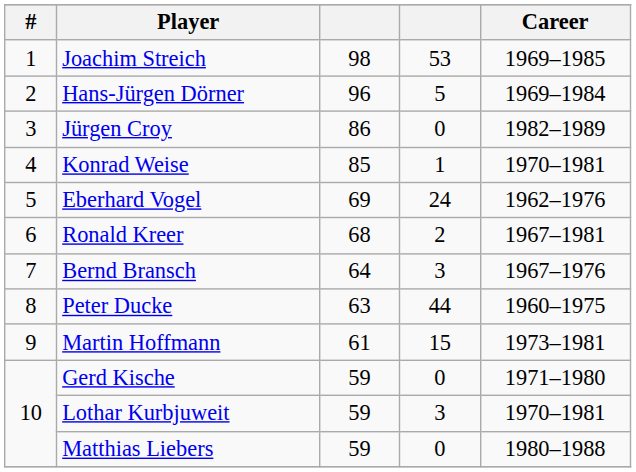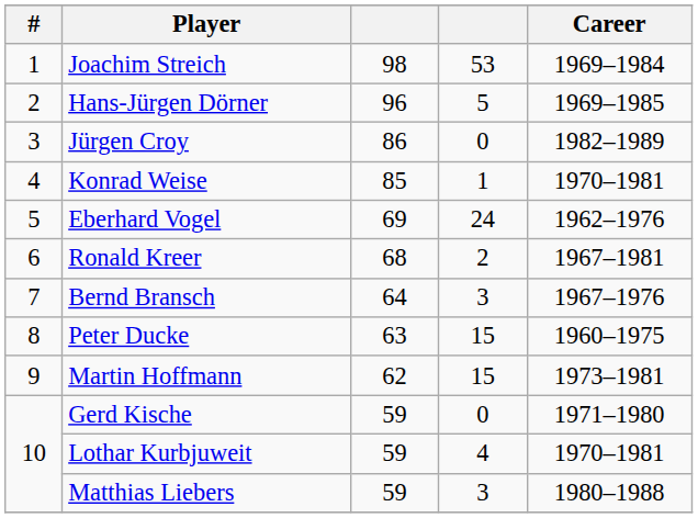 <table class="wikitable sortable" style="text-align:center;">
 <tr>
 </tr>
 <tr>
 <th width=30>#</th>
 <th width=180>Player</th>
 <th width=50></th>
 <th width=50></th>
 <th width=100>Career</th>
 </tr>
 <tr>
 <td>1</td>
 <td style="text-align: left;"><a href='#'>Joachim Streich</a></td>
 <td>98</td>
 <td>53</td>
-<td>1969–1985</td>
+<td>1969–1984</td>
 </tr>
 <tr>
 <td>2</td>
 <td style="text-align: left;"><a href='#'>Hans-Jürgen Dörner</a></td>
 <td>96</td>
 <td>5</td>
-<td>1969–1984</td>
+<td>1969–1985</td>
 </tr>
 <tr>
 <td>3</td>
 <td style="text-align: left;"><a href='#'>Jürgen Croy</a></td>
 <td>86</td>
 <td>0</td>
 <td>1982–1989</td>
 </tr>
 <tr>
 <td>4</td>
 <td style="text-align: left;"><a href='#'>Konrad Weise</a></td>
 <td>85</td>
 <td>1</td>
 <td>1970–1981</td>
 </tr>
 <tr>
 <td>5</td>
 <td style="text-align: left;"><a href='#'>Eberhard Vogel</a></td>
 <td>69</td>
 <td>24</td>
 <td>1962–1976</td>
 </tr>
 <tr>
 <td>6</td>
 <td style="text-align: left;"><a href='#'>Ronald Kreer</a></td>
 <td>68</td>
 <td>2</td>
 <td>1967–1981</td>
 </tr>
 <tr>
 <td>7</td>
 <td style="text-align: left;"><a href='#'>Bernd Bransch</a></td>
 <td>64</td>
 <td>3</td>
 <td>1967–1976</td>
 </tr>
 <tr>
 <td>8</td>
 <td style="text-align: left;"><a href='#'>Peter Ducke</a></td>
 <td>63</td>
-<td>44</td>
+<td>15</td>
 <td>1960–1975</td>
 </tr>
 <tr>
 <td>9</td>
 <td style="text-align: left;"><a href='#'>Martin Hoffmann</a></td>
-<td>61</td>
+<td>62</td>
 <td>15</td>
 <td>1973–1981</td>
 </tr>
 <tr>
 <td rowspan=3>10</td>
 <td style="text-align: left;"><a href='#'>Gerd Kische</a></td>
 <td>59</td>
 <td>0</td>
 <td>1971–1980</td>
 </tr>
 <tr>
 <td style="text-align: left;"><a href='#'>Lothar Kurbjuweit</a></td>
 <td>59</td>
-<td>3</td>
+<td>4</td>
 <td>1970–1981</td>
 </tr>
 <tr>
 <td style="text-align: left;"><a href='#'>Matthias Liebers</a></td>
 <td>59</td>
-<td>0</td>
+<td>3</td>
 <td>1980–1988</td>
 </tr>
 <tr>
 </tr>
 </table>
